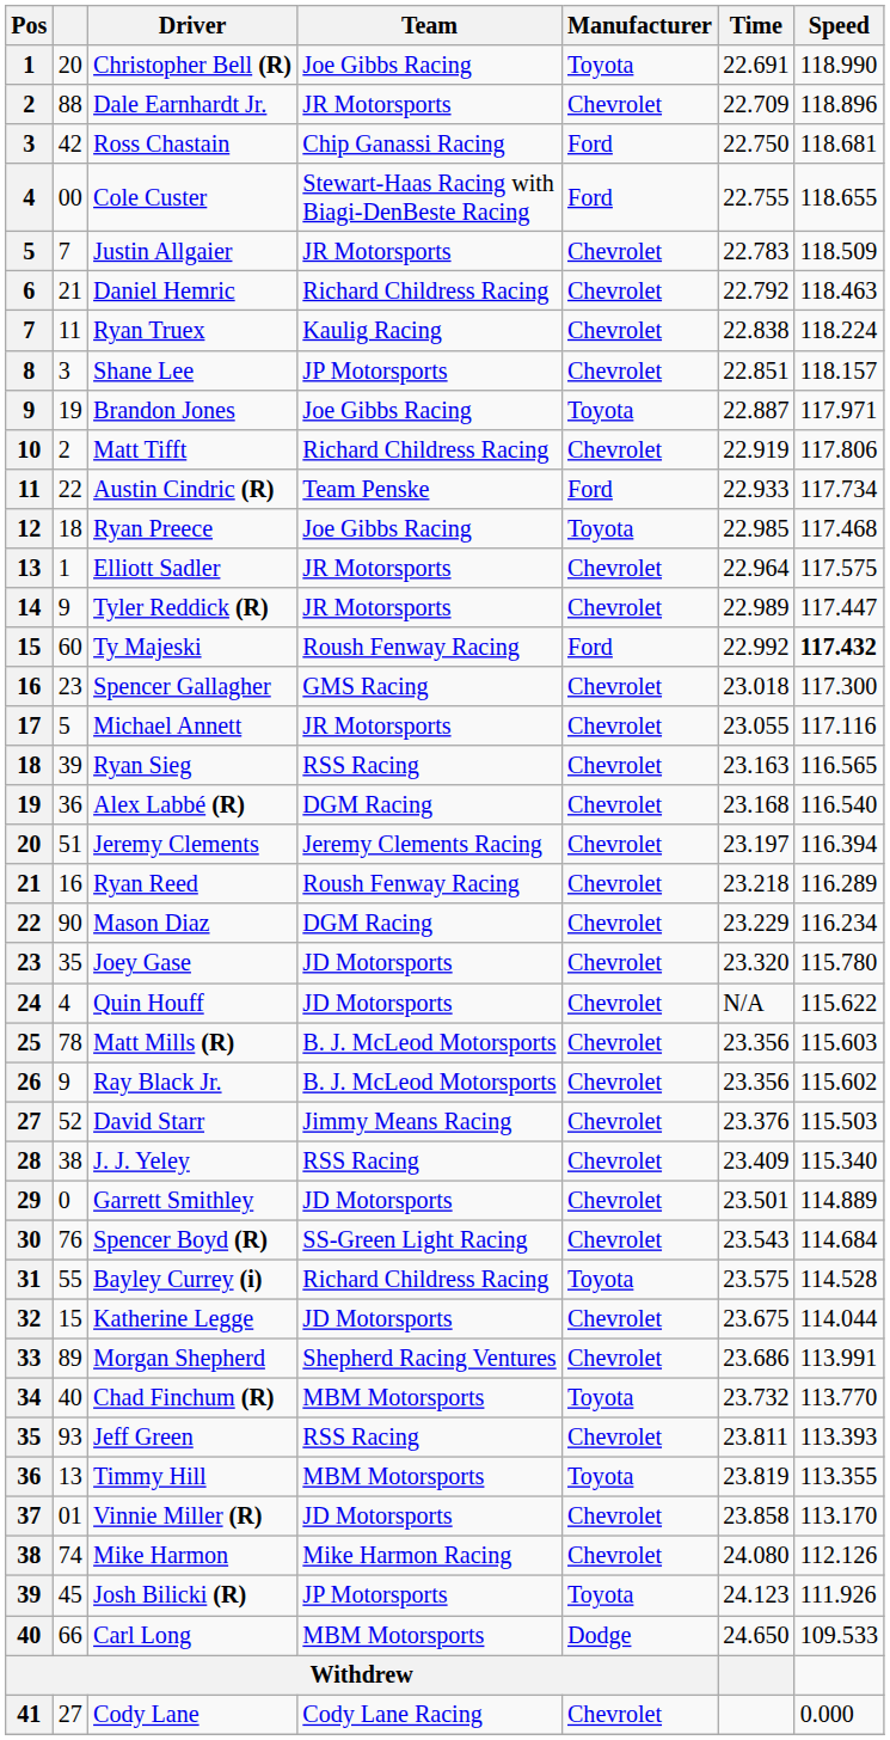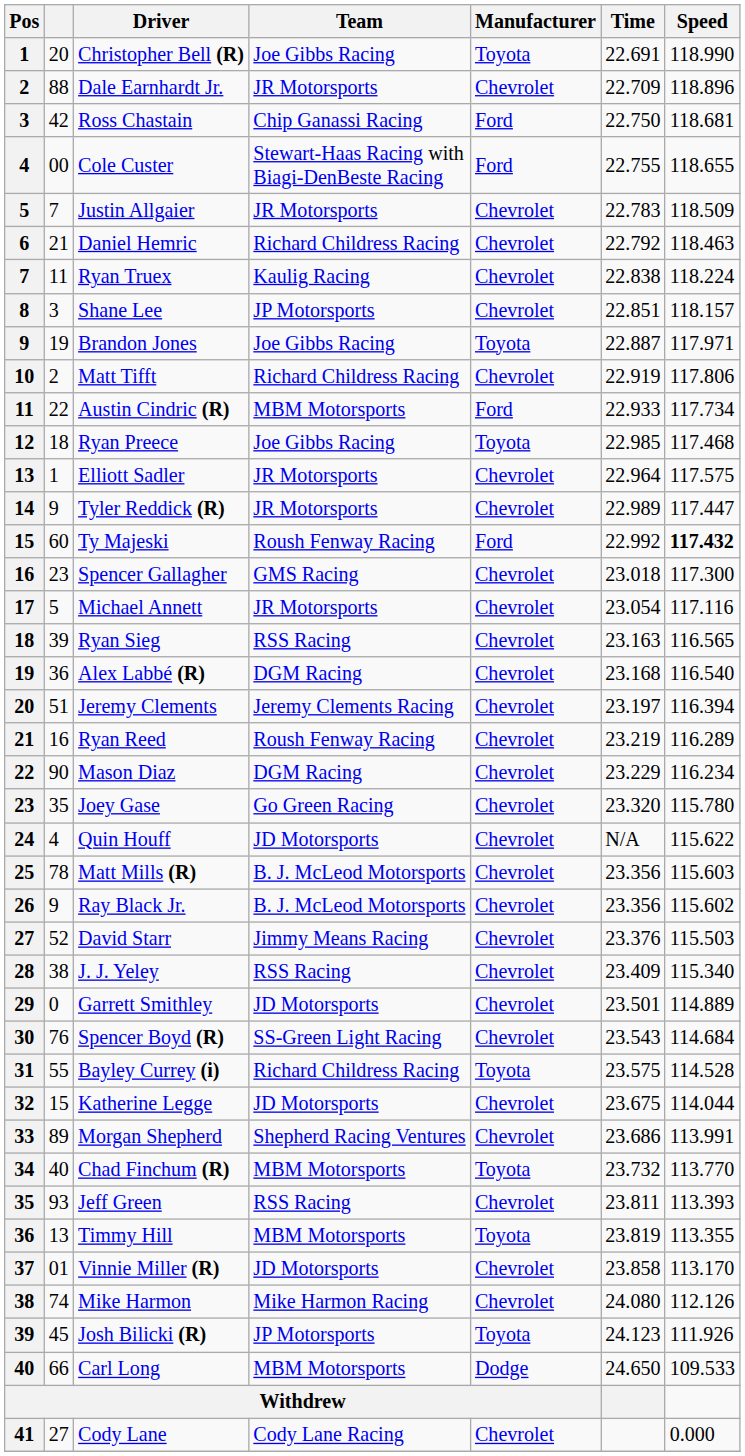 <table class="wikitable" style="font-size:95%">
 <tr>
 <th>Pos</th>
 <th></th>
 <th>Driver</th>
 <th>Team</th>
 <th>Manufacturer</th>
 <th>Time</th>
 <th>Speed</th>
 </tr>
 <tr>
 <th>1</th>
 <td>20</td>
 <td><a href='#'>Christopher Bell</a> <strong>(R)</strong></td>
 <td><a href='#'>Joe Gibbs Racing</a></td>
 <td><a href='#'>Toyota</a></td>
 <td>22.691</td>
 <td>118.990</td>
 </tr>
 <tr>
 <th>2</th>
 <td>88</td>
 <td><a href='#'>Dale Earnhardt Jr.</a></td>
 <td><a href='#'>JR Motorsports</a></td>
 <td><a href='#'>Chevrolet</a></td>
 <td>22.709</td>
 <td>118.896</td>
 </tr>
 <tr>
 <th>3</th>
 <td>42</td>
 <td><a href='#'>Ross Chastain</a></td>
 <td><a href='#'>Chip Ganassi Racing</a></td>
 <td><a href='#'>Ford</a></td>
 <td>22.750</td>
 <td>118.681</td>
 </tr>
 <tr>
 <th>4</th>
 <td>00</td>
 <td><a href='#'>Cole Custer</a></td>
 <td><a href='#'>Stewart-Haas Racing</a> with <br> <a href='#'>Biagi-DenBeste Racing</a></td>
 <td><a href='#'>Ford</a></td>
 <td>22.755</td>
 <td>118.655</td>
 </tr>
 <tr>
 <th>5</th>
 <td>7</td>
 <td><a href='#'>Justin Allgaier</a></td>
 <td><a href='#'>JR Motorsports</a></td>
 <td><a href='#'>Chevrolet</a></td>
 <td>22.783</td>
 <td>118.509</td>
 </tr>
 <tr>
 <th>6</th>
 <td>21</td>
 <td><a href='#'>Daniel Hemric</a></td>
 <td><a href='#'>Richard Childress Racing</a></td>
 <td><a href='#'>Chevrolet</a></td>
 <td>22.792</td>
 <td>118.463</td>
 </tr>
 <tr>
 <th>7</th>
 <td>11</td>
 <td><a href='#'>Ryan Truex</a></td>
 <td><a href='#'>Kaulig Racing</a></td>
 <td><a href='#'>Chevrolet</a></td>
 <td>22.838</td>
 <td>118.224</td>
 </tr>
 <tr>
 <th>8</th>
 <td>3</td>
 <td><a href='#'>Shane Lee</a></td>
 <td><a href='#'>JP Motorsports</a></td>
 <td><a href='#'>Chevrolet</a></td>
 <td>22.851</td>
 <td>118.157</td>
 </tr>
 <tr>
 <th>9</th>
 <td>19</td>
 <td><a href='#'>Brandon Jones</a></td>
 <td><a href='#'>Joe Gibbs Racing</a></td>
 <td><a href='#'>Toyota</a></td>
 <td>22.887</td>
 <td>117.971</td>
 </tr>
 <tr>
 <th>10</th>
 <td>2</td>
 <td><a href='#'>Matt Tifft</a></td>
 <td><a href='#'>Richard Childress Racing</a></td>
 <td><a href='#'>Chevrolet</a></td>
 <td>22.919</td>
 <td>117.806</td>
 </tr>
 <tr>
 <th>11</th>
 <td>22</td>
 <td><a href='#'>Austin Cindric</a> <strong>(R)</strong></td>
-<td><a href='#'>Team Penske</a></td>
+<td><a href='#'>MBM Motorsports</a></td>
 <td><a href='#'>Ford</a></td>
 <td>22.933</td>
 <td>117.734</td>
 </tr>
 <tr>
 <th>12</th>
 <td>18</td>
 <td><a href='#'>Ryan Preece</a></td>
 <td><a href='#'>Joe Gibbs Racing</a></td>
 <td><a href='#'>Toyota</a></td>
 <td>22.985</td>
 <td>117.468</td>
 </tr>
 <tr>
 <th>13</th>
 <td>1</td>
 <td><a href='#'>Elliott Sadler</a></td>
 <td><a href='#'>JR Motorsports</a></td>
 <td><a href='#'>Chevrolet</a></td>
 <td>22.964</td>
 <td>117.575</td>
 </tr>
 <tr>
 <th>14</th>
 <td>9</td>
 <td><a href='#'>Tyler Reddick</a> <strong>(R)</strong></td>
 <td><a href='#'>JR Motorsports</a></td>
 <td><a href='#'>Chevrolet</a></td>
 <td>22.989</td>
 <td>117.447</td>
 </tr>
 <tr>
 <th>15</th>
 <td>60</td>
 <td><a href='#'>Ty Majeski</a></td>
 <td><a href='#'>Roush Fenway Racing</a></td>
 <td><a href='#'>Ford</a></td>
 <td>22.992</td>
 <td><strong>117.432</strong></td>
 </tr>
 <tr>
 <th>16</th>
 <td>23</td>
 <td><a href='#'>Spencer Gallagher</a></td>
 <td><a href='#'>GMS Racing</a></td>
 <td><a href='#'>Chevrolet</a></td>
 <td>23.018</td>
 <td>117.300</td>
 </tr>
 <tr>
 <th>17</th>
 <td>5</td>
 <td><a href='#'>Michael Annett</a></td>
 <td><a href='#'>JR Motorsports</a></td>
 <td><a href='#'>Chevrolet</a></td>
-<td>23.055</td>
+<td>23.054</td>
 <td>117.116</td>
 </tr>
 <tr>
 <th>18</th>
 <td>39</td>
 <td><a href='#'>Ryan Sieg</a></td>
 <td><a href='#'>RSS Racing</a></td>
 <td><a href='#'>Chevrolet</a></td>
 <td>23.163</td>
 <td>116.565</td>
 </tr>
 <tr>
 <th>19</th>
 <td>36</td>
 <td><a href='#'>Alex Labbé</a> <strong>(R)</strong></td>
 <td><a href='#'>DGM Racing</a></td>
 <td><a href='#'>Chevrolet</a></td>
 <td>23.168</td>
 <td>116.540</td>
 </tr>
 <tr>
 <th>20</th>
 <td>51</td>
 <td><a href='#'>Jeremy Clements</a></td>
 <td><a href='#'>Jeremy Clements Racing</a></td>
 <td><a href='#'>Chevrolet</a></td>
 <td>23.197</td>
 <td>116.394</td>
 </tr>
 <tr>
 <th>21</th>
 <td>16</td>
 <td><a href='#'>Ryan Reed</a></td>
 <td><a href='#'>Roush Fenway Racing</a></td>
 <td><a href='#'>Chevrolet</a></td>
-<td>23.218</td>
+<td>23.219</td>
 <td>116.289</td>
 </tr>
 <tr>
 <th>22</th>
 <td>90</td>
 <td><a href='#'>Mason Diaz</a></td>
 <td><a href='#'>DGM Racing</a></td>
 <td><a href='#'>Chevrolet</a></td>
 <td>23.229</td>
 <td>116.234</td>
 </tr>
 <tr>
 <th>23</th>
 <td>35</td>
 <td><a href='#'>Joey Gase</a></td>
-<td><a href='#'>JD Motorsports</a></td>
+<td><a href='#'>Go Green Racing</a></td>
 <td><a href='#'>Chevrolet</a></td>
 <td>23.320</td>
 <td>115.780</td>
 </tr>
 <tr>
 <th>24</th>
 <td>4</td>
 <td><a href='#'>Quin Houff</a></td>
 <td><a href='#'>JD Motorsports</a></td>
 <td><a href='#'>Chevrolet</a></td>
 <td>N/A</td>
 <td>115.622</td>
 </tr>
 <tr>
 <th>25</th>
 <td>78</td>
 <td><a href='#'>Matt Mills</a> <strong>(R)</strong></td>
 <td><a href='#'>B. J. McLeod Motorsports</a></td>
 <td><a href='#'>Chevrolet</a></td>
 <td>23.356</td>
 <td>115.603</td>
 </tr>
 <tr>
 <th>26</th>
 <td>9</td>
 <td><a href='#'>Ray Black Jr.</a></td>
 <td><a href='#'>B. J. McLeod Motorsports</a></td>
 <td><a href='#'>Chevrolet</a></td>
 <td>23.356</td>
 <td>115.602</td>
 </tr>
 <tr>
 <th>27</th>
 <td>52</td>
 <td><a href='#'>David Starr</a></td>
 <td><a href='#'>Jimmy Means Racing</a></td>
 <td><a href='#'>Chevrolet</a></td>
 <td>23.376</td>
 <td>115.503</td>
 </tr>
 <tr>
 <th>28</th>
 <td>38</td>
 <td><a href='#'>J. J. Yeley</a></td>
 <td><a href='#'>RSS Racing</a></td>
 <td><a href='#'>Chevrolet</a></td>
 <td>23.409</td>
 <td>115.340</td>
 </tr>
 <tr>
 <th>29</th>
 <td>0</td>
 <td><a href='#'>Garrett Smithley</a></td>
 <td><a href='#'>JD Motorsports</a></td>
 <td><a href='#'>Chevrolet</a></td>
 <td>23.501</td>
 <td>114.889</td>
 </tr>
 <tr>
 <th>30</th>
 <td>76</td>
 <td><a href='#'>Spencer Boyd</a> <strong>(R)</strong></td>
 <td><a href='#'>SS-Green Light Racing</a></td>
 <td><a href='#'>Chevrolet</a></td>
 <td>23.543</td>
 <td>114.684</td>
 </tr>
 <tr>
 <th>31</th>
 <td>55</td>
 <td><a href='#'>Bayley Currey</a> <strong>(i)</strong></td>
 <td><a href='#'>Richard Childress Racing</a></td>
 <td><a href='#'>Toyota</a></td>
 <td>23.575</td>
 <td>114.528</td>
 </tr>
 <tr>
 <th>32</th>
 <td>15</td>
 <td><a href='#'>Katherine Legge</a></td>
 <td><a href='#'>JD Motorsports</a></td>
 <td><a href='#'>Chevrolet</a></td>
 <td>23.675</td>
 <td>114.044</td>
 </tr>
 <tr>
 <th>33</th>
 <td>89</td>
 <td><a href='#'>Morgan Shepherd</a></td>
 <td><a href='#'>Shepherd Racing Ventures</a></td>
 <td><a href='#'>Chevrolet</a></td>
 <td>23.686</td>
 <td>113.991</td>
 </tr>
 <tr>
 <th>34</th>
 <td>40</td>
 <td><a href='#'>Chad Finchum</a> <strong>(R)</strong></td>
 <td><a href='#'>MBM Motorsports</a></td>
 <td><a href='#'>Toyota</a></td>
 <td>23.732</td>
 <td>113.770</td>
 </tr>
 <tr>
 <th>35</th>
 <td>93</td>
 <td><a href='#'>Jeff Green</a></td>
 <td><a href='#'>RSS Racing</a></td>
 <td><a href='#'>Chevrolet</a></td>
 <td>23.811</td>
 <td>113.393</td>
 </tr>
 <tr>
 <th>36</th>
 <td>13</td>
 <td><a href='#'>Timmy Hill</a></td>
 <td><a href='#'>MBM Motorsports</a></td>
 <td><a href='#'>Toyota</a></td>
 <td>23.819</td>
 <td>113.355</td>
 </tr>
 <tr>
 <th>37</th>
 <td>01</td>
 <td><a href='#'>Vinnie Miller</a> <strong>(R)</strong></td>
 <td><a href='#'>JD Motorsports</a></td>
 <td><a href='#'>Chevrolet</a></td>
 <td>23.858</td>
 <td>113.170</td>
 </tr>
 <tr>
 <th>38</th>
 <td>74</td>
 <td><a href='#'>Mike Harmon</a></td>
 <td><a href='#'>Mike Harmon Racing</a></td>
 <td><a href='#'>Chevrolet</a></td>
 <td>24.080</td>
 <td>112.126</td>
 </tr>
 <tr>
 <th>39</th>
 <td>45</td>
 <td><a href='#'>Josh Bilicki</a> <strong>(R)</strong></td>
 <td><a href='#'>JP Motorsports</a></td>
 <td><a href='#'>Toyota</a></td>
 <td>24.123</td>
 <td>111.926</td>
 </tr>
 <tr>
 <th>40</th>
 <td>66</td>
 <td><a href='#'>Carl Long</a></td>
 <td><a href='#'>MBM Motorsports</a></td>
 <td><a href='#'>Dodge</a></td>
 <td>24.650</td>
 <td>109.533</td>
 </tr>
 <tr>
 <th colspan="5">Withdrew</th>
 <th></th>
 <td></td>
 </tr>
 <tr>
 <th>41</th>
 <td>27</td>
 <td><a href='#'>Cody Lane</a></td>
 <td><a href='#'>Cody Lane Racing</a></td>
 <td><a href='#'>Chevrolet</a></td>
 <td></td>
 <td>0.000</td>
 </tr>
 <tr>
 </tr>
 </table>
